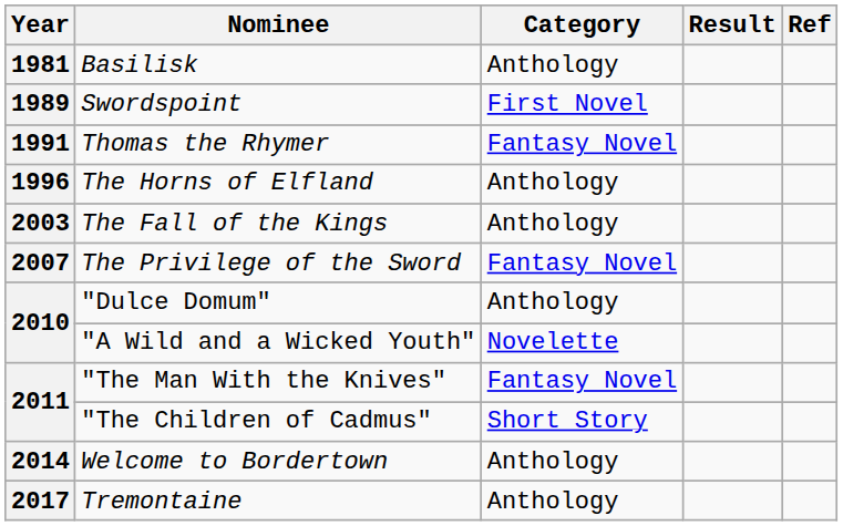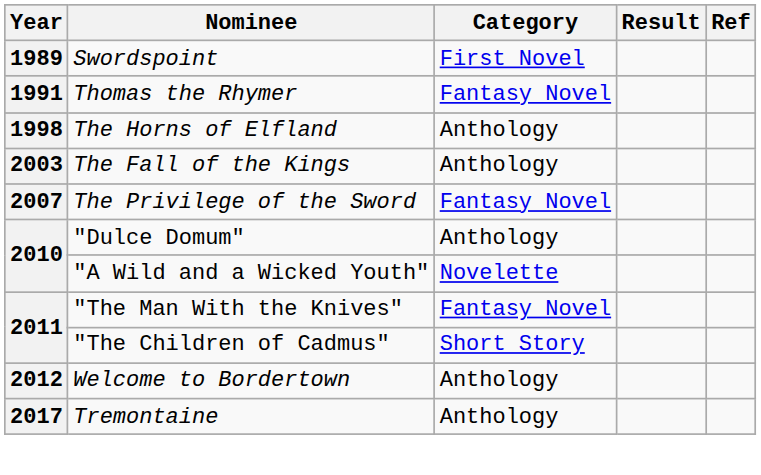 <table class="wikitable sortable">
 <tr>
 <th>Year</th>
 <th>Nominee</th>
 <th>Category</th>
 <th>Result</th>
 <th>Ref</th>
-</tr>
-<tr>
-<th>1981</th>
-<td><em>Basilisk</em></td>
-<td>Anthology</td>
-<td></td>
-<td></td>
 </tr>
 <tr>
 <th>1989</th>
 <td><em>Swordspoint</em></td>
 <td><a href='#'>First Novel</a></td>
 <td></td>
 <td></td>
 </tr>
 <tr>
 <th>1991</th>
 <td><em>Thomas the Rhymer</em></td>
 <td><a href='#'>Fantasy Novel</a></td>
 <td></td>
 <td></td>
 </tr>
 <tr>
-<th>1996</th>
+<th>1998</th>
 <td><em>The Horns of Elfland</em></td>
 <td>Anthology</td>
 <td></td>
 <td></td>
 </tr>
 <tr>
 <th>2003</th>
 <td><em>The Fall of the Kings</em></td>
 <td>Anthology</td>
 <td></td>
 <td></td>
 </tr>
 <tr>
 <th>2007</th>
 <td><em>The Privilege of the Sword</em></td>
 <td><a href='#'>Fantasy Novel</a></td>
 <td></td>
 <td></td>
 </tr>
 <tr>
 <th rowspan="2">2010</th>
 <td>"Dulce Domum"</td>
 <td>Anthology</td>
 <td></td>
 <td></td>
 </tr>
 <tr>
 <td>"A Wild and a Wicked Youth"</td>
 <td><a href='#'>Novelette</a></td>
 <td></td>
 <td></td>
 </tr>
 <tr>
 <th rowspan="2">2011</th>
 <td>"The Man With the Knives"</td>
 <td><a href='#'>Fantasy Novel</a></td>
 <td></td>
 <td></td>
 </tr>
 <tr>
 <td>"The Children of Cadmus"</td>
 <td><a href='#'>Short Story</a></td>
 <td></td>
 <td></td>
 </tr>
 <tr>
-<th>2014</th>
+<th>2012</th>
 <td><em>Welcome to Bordertown</em></td>
 <td>Anthology</td>
 <td></td>
 <td></td>
 </tr>
 <tr>
 <th>2017</th>
 <td><em>Tremontaine</em></td>
 <td>Anthology</td>
 <td></td>
 <td></td>
 </tr>
 </table>
